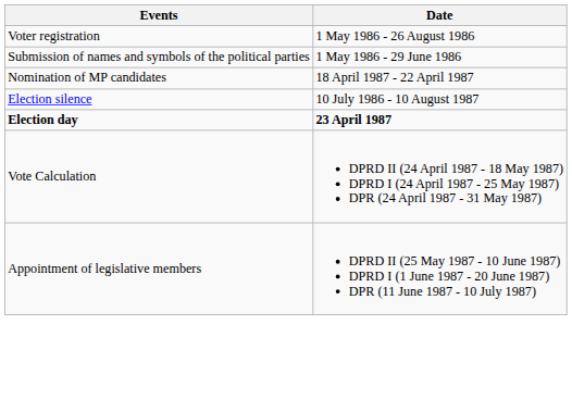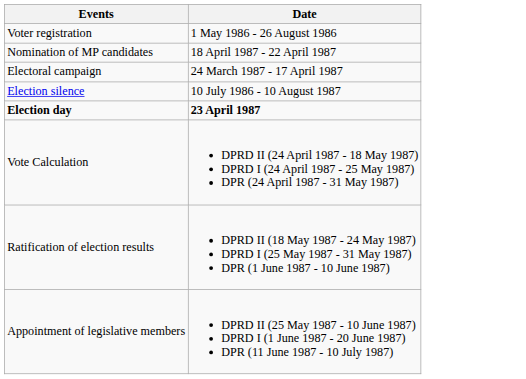 <table class="wikitable">
 <tr>
 <th>Events</th>
 <th>Date</th>
 </tr>
 <tr>
 <td>Voter registration</td>
 <td>1 May 1986 - 26 August 1986</td>
 </tr>
 <tr>
-<td>Submission of names and symbols of the political parties</td>
-<td>1 May 1986 - 29 June 1986</td>
+<td>Nomination of MP candidates</td>
+<td>18 April 1987 - 22 April 1987</td>
 </tr>
 <tr>
-<td>Nomination of MP candidates</td>
-<td>18 April 1987 - 22 April 1987</td>
+<td>Electoral campaign</td>
+<td>24 March 1987 - 17 April 1987</td>
 </tr>
 <tr>
 <td><a href='#'>Election silence</a></td>
 <td>10 July 1986 - 10 August 1987</td>
 </tr>
 <tr>
 <td><strong>Election day</strong></td>
 <td><strong>23 April 1987</strong></td>
 </tr>
 <tr>
 <td>Vote Calculation</td>
 <td><br><ul><li>DPRD II (24 April 1987 - 18 May 1987)</li><li>DPRD I (24 April 1987 - 25 May 1987)</li><li>DPR (24 April 1987 - 31 May 1987)</li></ul></td>
 </tr>
 <tr>
+<td>Ratification of election results</td>
+<td><br><ul><li>DPRD II (18 May 1987 - 24 May 1987)</li><li>DPRD I (25 May 1987 - 31 May 1987)</li><li>DPR (1 June 1987 - 10 June 1987)</li></ul></td>
+</tr>
+<tr>
 <td>Appointment of legislative members</td>
 <td><br><ul><li>DPRD II (25 May 1987 - 10 June 1987)</li><li>DPRD I (1 June 1987 - 20 June 1987)</li><li>DPR (11 June 1987 - 10 July 1987)</li></ul></td>
 </tr>
 </table>
